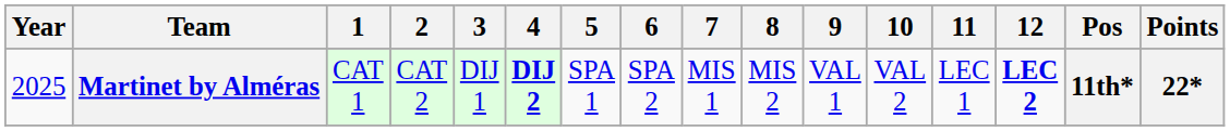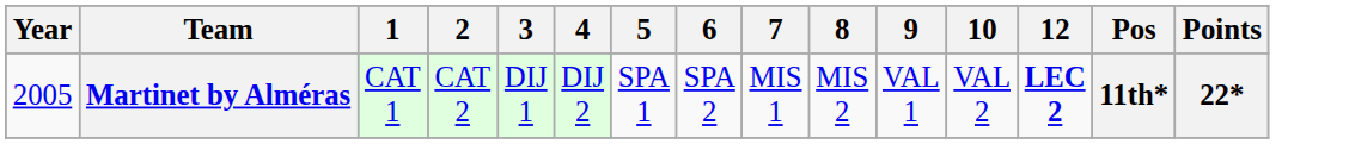 <table class="wikitable" style="text-align:center; font-size:85%">
 <tr>
 <th>Year</th>
 <th>Team</th>
 <th>1</th>
 <th>2</th>
 <th>3</th>
 <th>4</th>
 <th>5</th>
 <th>6</th>
 <th>7</th>
 <th>8</th>
 <th>9</th>
 <th>10</th>
-<th>11</th>
 <th>12</th>
 <th>Pos</th>
 <th>Points</th>
 </tr>
 <tr>
-<td><a href='#'>2025</a></td>
+<td><a href='#'>2005</a></td>
 <th nowrap><a href='#'>Martinet by Alméras</a></th>
 <td style="background:#DFFFDF;"><a href='#'>CAT<br>1</a><br></td>
 <td style="background:#DFFFDF;"><a href='#'>CAT<br>2</a><br></td>
 <td style="background:#DFFFDF;"><a href='#'>DIJ<br>1</a><br></td>
-<td style="background:#DFFFDF;"><strong><a href='#'>DIJ<br>2</a><br></strong></td>
+<td style="background:#DFFFDF;"><a href='#'>DIJ<br>2</a><br></td>
 <td style="background:#;"><a href='#'>SPA<br>1</a></td>
 <td style="background:#;"><a href='#'>SPA<br>2</a></td>
 <td style="background:#;"><a href='#'>MIS<br>1</a></td>
 <td style="background:#;"><a href='#'>MIS<br>2</a></td>
 <td style="background:#;"><a href='#'>VAL<br>1</a></td>
 <td style="background:#;"><a href='#'>VAL<br>2</a></td>
-<td style="background:#;"><a href='#'>LEC<br>1</a></td>
 <td style="background:#;"><strong><a href='#'>LEC<br>2</a></strong></td>
 <th>11th*</th>
 <th>22*</th>
 </tr>
 </table>
